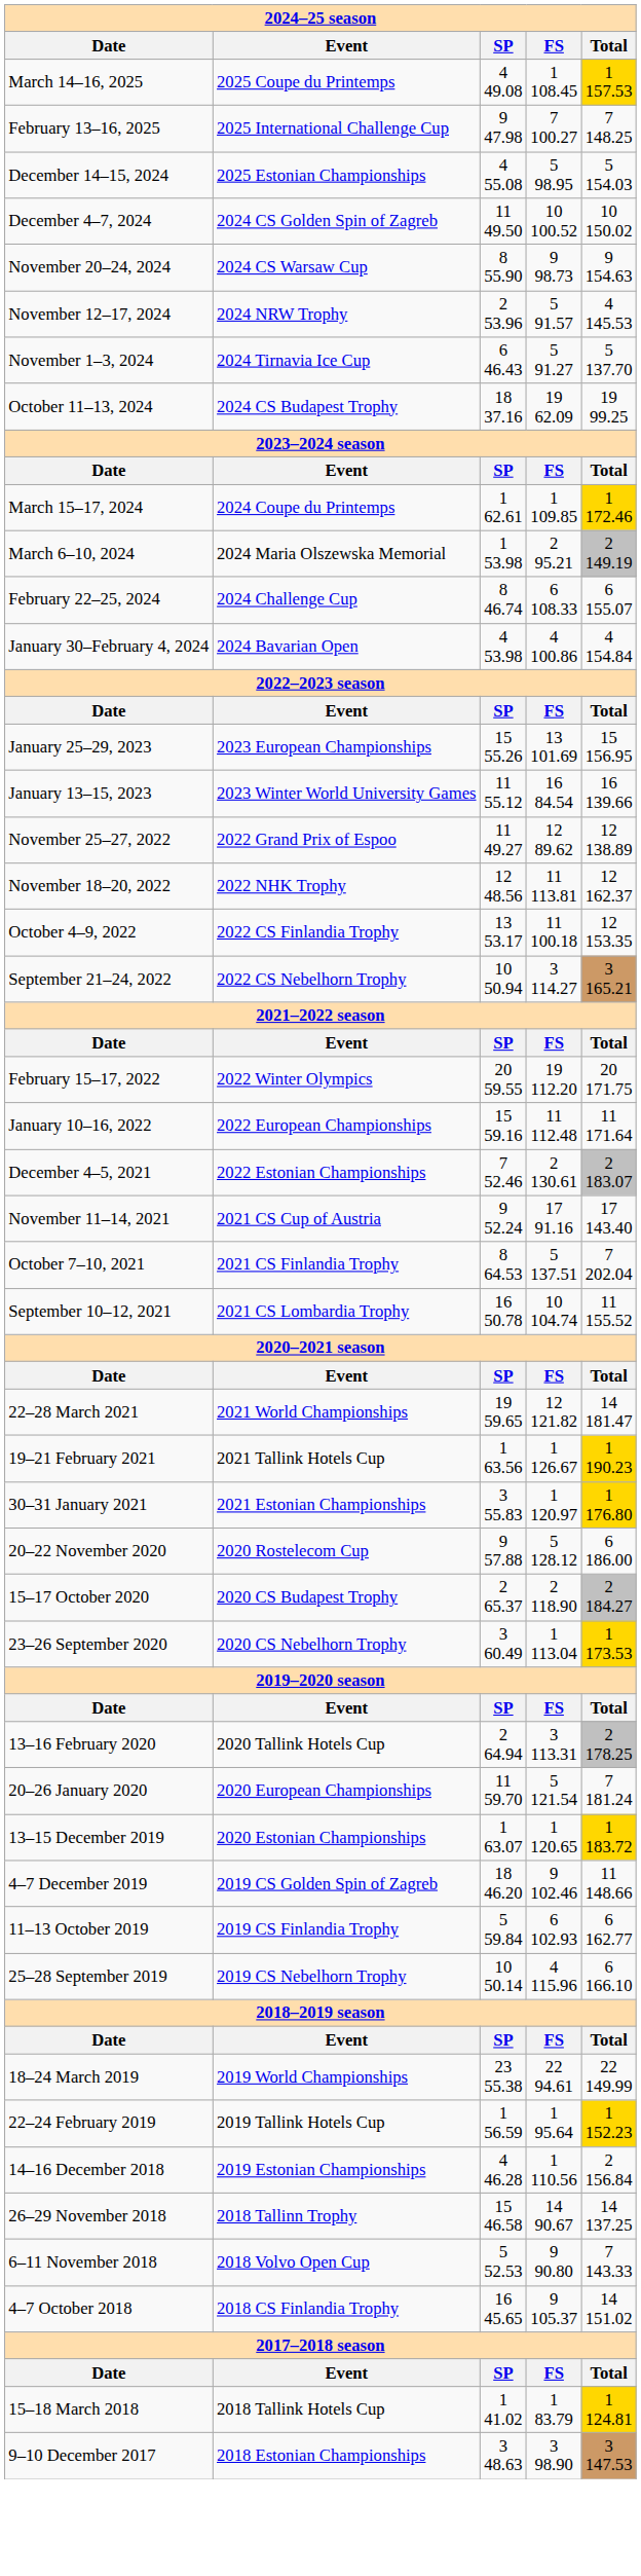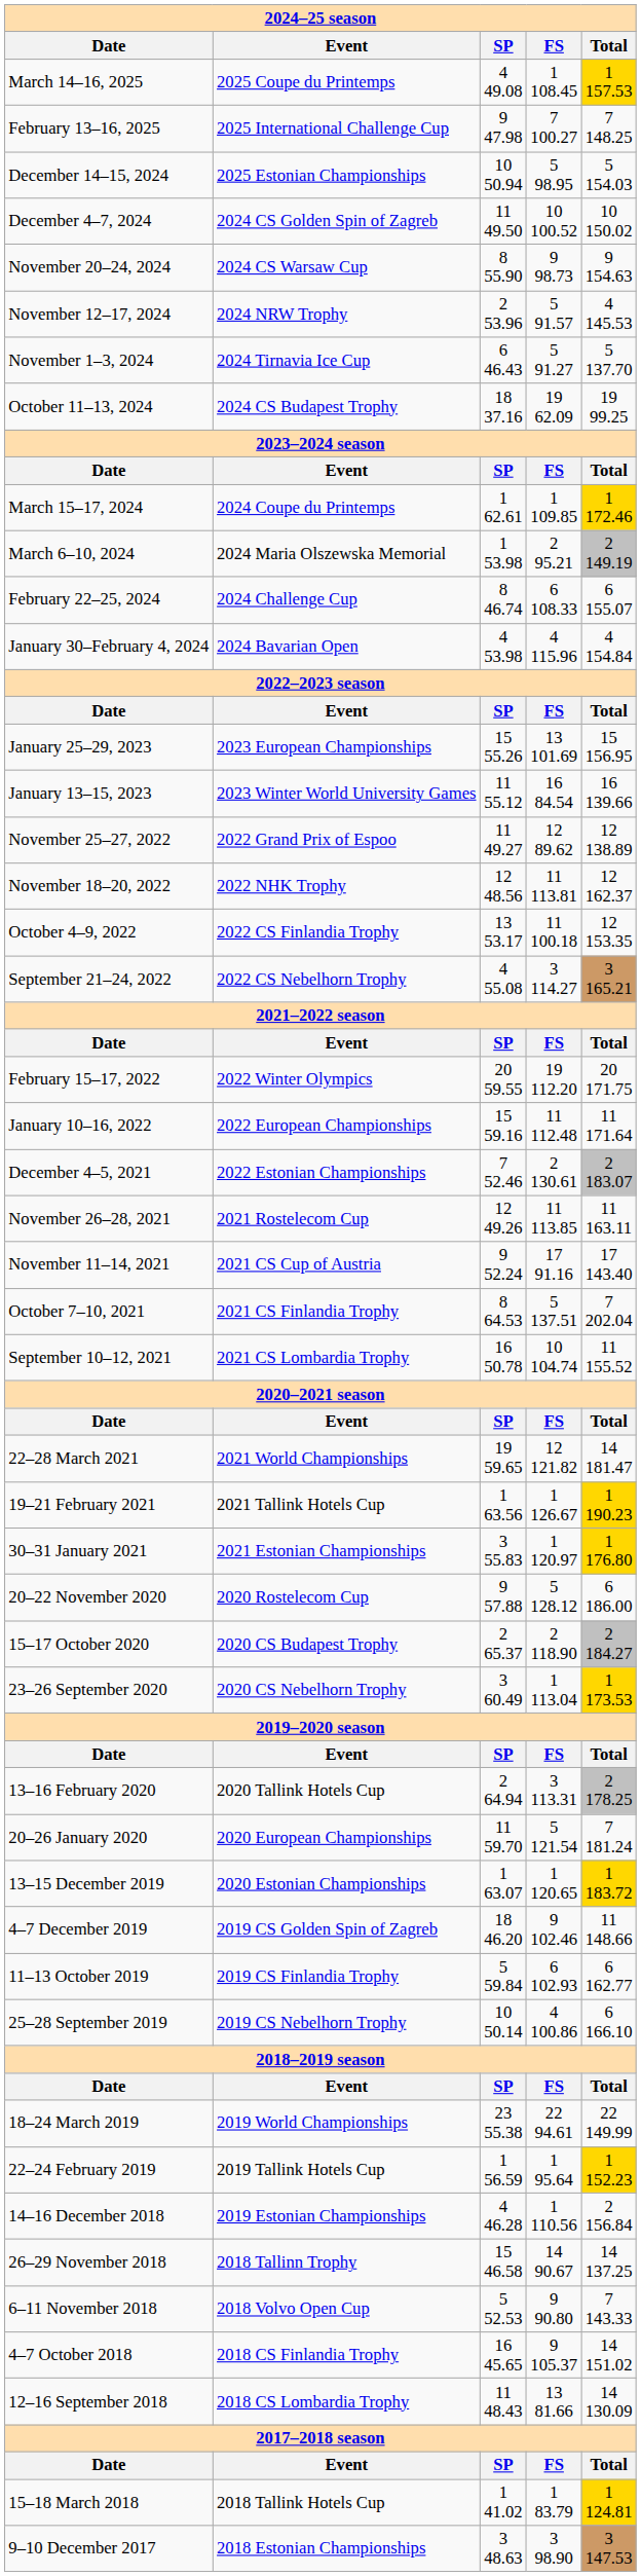 <table class="wikitable">
 <tr>
 <td style="background-color: #ffdead; " colspan=5 align=center><a href='#'><strong>2024–25 season</strong></a></td>
 </tr>
 <tr>
 <th>Date</th>
 <th>Event</th>
 <th><a href='#'>SP</a></th>
 <th><a href='#'>FS</a></th>
 <th>Total</th>
 </tr>
 <tr>
 <td>March 14–16, 2025</td>
 <td><a href='#'>2025 Coupe du Printemps</a></td>
 <td align=center>4 <br> 49.08</td>
 <td align=center>1 <br> 108.45</td>
 <td align=center bgcolor=gold>1 <br> 157.53</td>
 </tr>
 <tr>
 <td>February 13–16, 2025</td>
 <td><a href='#'>2025 International Challenge Cup</a></td>
 <td align=center>9 <br> 47.98</td>
 <td align=center>7 <br> 100.27</td>
 <td align=center>7 <br> 148.25</td>
 </tr>
 <tr>
 <td>December 14–15, 2024</td>
 <td><a href='#'>2025 Estonian Championships</a></td>
-<td align=center>4 <br> 55.08</td>
+<td align=center>10 <br> 50.94</td>
 <td align=center>5 <br> 98.95</td>
 <td align=center>5 <br> 154.03</td>
 </tr>
 <tr>
 <td>December 4–7, 2024</td>
 <td><a href='#'>2024 CS Golden Spin of Zagreb</a></td>
 <td align=center>11 <br> 49.50</td>
 <td align=center>10 <br> 100.52</td>
 <td align=center>10 <br> 150.02</td>
 </tr>
 <tr>
 <td>November 20–24, 2024</td>
 <td><a href='#'>2024 CS Warsaw Cup</a></td>
 <td align=center>8 <br> 55.90</td>
 <td align=center>9 <br> 98.73</td>
 <td align=center>9 <br> 154.63</td>
 </tr>
 <tr>
 <td>November 12–17, 2024</td>
 <td><a href='#'>2024 NRW Trophy</a></td>
 <td align=center>2 <br> 53.96</td>
 <td align=center>5 <br> 91.57</td>
 <td align=center>4 <br> 145.53</td>
 </tr>
 <tr>
 <td>November 1–3, 2024</td>
 <td><a href='#'>2024 Tirnavia Ice Cup</a></td>
 <td align=center>6 <br> 46.43</td>
 <td align=center>5 <br> 91.27</td>
 <td align=center>5 <br> 137.70</td>
 </tr>
 <tr>
 <td>October 11–13, 2024</td>
 <td><a href='#'>2024 CS Budapest Trophy</a></td>
 <td align=center>18 <br> 37.16</td>
 <td align=center>19 <br> 62.09</td>
 <td align=center>19 <br> 99.25</td>
 </tr>
 <tr>
 <td style="background-color: #ffdead; " colspan=5 align=center><a href='#'><strong>2023–2024 season</strong></a></td>
 </tr>
 <tr>
 <th>Date</th>
 <th>Event</th>
 <th><a href='#'>SP</a></th>
 <th><a href='#'>FS</a></th>
 <th>Total</th>
 </tr>
 <tr>
 <td>March 15–17, 2024</td>
 <td><a href='#'>2024 Coupe du Printemps</a></td>
 <td align=center>1 <br> 62.61</td>
 <td align=center>1 <br> 109.85</td>
 <td align=center bgcolor=gold>1 <br> 172.46</td>
 </tr>
 <tr>
 <td>March 6–10, 2024</td>
 <td>2024 Maria Olszewska Memorial</td>
 <td align=center>1 <br> 53.98</td>
 <td align=center>2 <br> 95.21</td>
 <td align=center bgcolor=silver>2 <br> 149.19</td>
 </tr>
 <tr>
 <td>February 22–25, 2024</td>
 <td><a href='#'>2024 Challenge Cup</a></td>
 <td align=center>8 <br> 46.74</td>
 <td align=center>6 <br> 108.33</td>
 <td align=center>6 <br> 155.07</td>
 </tr>
 <tr>
 <td>January 30–February 4, 2024</td>
 <td><a href='#'>2024 Bavarian Open</a></td>
 <td align=center>4 <br> 53.98</td>
-<td align=center>4 <br> 100.86</td>
+<td align=center>4 <br> 115.96</td>
 <td align=center>4 <br> 154.84</td>
 </tr>
 <tr>
 <td style="background-color: #ffdead; " colspan=5 align=center><a href='#'><strong>2022–2023 season</strong></a></td>
 </tr>
 <tr>
 <th>Date</th>
 <th>Event</th>
 <th><a href='#'>SP</a></th>
 <th><a href='#'>FS</a></th>
 <th>Total</th>
 </tr>
 <tr>
 <td>January 25–29, 2023</td>
 <td><a href='#'>2023 European Championships</a></td>
 <td align=center>15 <br> 55.26</td>
 <td align=center>13 <br> 101.69</td>
 <td align=center>15 <br> 156.95</td>
 </tr>
 <tr>
 <td>January 13–15, 2023</td>
 <td><a href='#'>2023 Winter World University Games</a></td>
 <td align=center>11 <br> 55.12</td>
 <td align=center>16 <br> 84.54</td>
 <td align=center>16 <br> 139.66</td>
 </tr>
 <tr>
 <td>November 25–27, 2022</td>
 <td><a href='#'>2022 Grand Prix of Espoo</a></td>
 <td align=center>11 <br> 49.27</td>
 <td align=center>12 <br> 89.62</td>
 <td align=center>12 <br> 138.89</td>
 </tr>
 <tr>
 <td>November 18–20, 2022</td>
 <td><a href='#'>2022 NHK Trophy</a></td>
 <td align=center>12 <br> 48.56</td>
 <td align=center>11 <br> 113.81</td>
 <td align=center>12 <br> 162.37</td>
 </tr>
 <tr>
 <td>October 4–9, 2022</td>
 <td><a href='#'>2022 CS Finlandia Trophy</a></td>
 <td align=center>13 <br> 53.17</td>
 <td align=center>11 <br> 100.18</td>
 <td align=center>12 <br> 153.35</td>
 </tr>
 <tr>
 <td>September 21–24, 2022</td>
 <td><a href='#'>2022 CS Nebelhorn Trophy</a></td>
-<td align=center>10 <br> 50.94</td>
+<td align=center>4 <br> 55.08</td>
 <td align=center>3 <br> 114.27</td>
 <td align=center bgcolor=cc9966>3 <br> 165.21</td>
 </tr>
 <tr>
 <td style="background-color: #ffdead; " colspan=5 align=center><a href='#'><strong>2021–2022 season</strong></a></td>
 </tr>
 <tr>
 <th>Date</th>
 <th>Event</th>
 <th><a href='#'>SP</a></th>
 <th><a href='#'>FS</a></th>
 <th>Total</th>
 </tr>
 <tr>
 <td>February 15–17, 2022</td>
 <td><a href='#'>2022 Winter Olympics</a></td>
 <td align=center>20 <br> 59.55</td>
 <td align=center>19 <br> 112.20</td>
 <td align=center>20 <br> 171.75</td>
 </tr>
 <tr>
 <td>January 10–16, 2022</td>
 <td><a href='#'>2022 European Championships</a></td>
 <td align=center>15 <br> 59.16</td>
 <td align=center>11 <br> 112.48</td>
 <td align=center>11 <br> 171.64</td>
 </tr>
 <tr>
 <td>December 4–5, 2021</td>
 <td><a href='#'>2022 Estonian Championships</a></td>
 <td align=center>7 <br> 52.46</td>
 <td align=center>2 <br> 130.61</td>
 <td align=center bgcolor=silver>2 <br> 183.07</td>
+</tr>
+<tr>
+<td>November 26–28, 2021</td>
+<td><a href='#'>2021 Rostelecom Cup</a></td>
+<td align=center>12 <br> 49.26</td>
+<td align=center>11 <br> 113.85</td>
+<td align=center>11 <br> 163.11</td>
 </tr>
 <tr>
 <td>November 11–14, 2021</td>
 <td><a href='#'>2021 CS Cup of Austria</a></td>
 <td align=center>9 <br> 52.24</td>
 <td align=center>17 <br> 91.16</td>
 <td align=center>17 <br> 143.40</td>
 </tr>
 <tr>
 <td>October 7–10, 2021</td>
 <td><a href='#'>2021 CS Finlandia Trophy</a></td>
 <td align=center>8 <br> 64.53</td>
 <td align=center>5 <br> 137.51</td>
 <td align=center>7 <br> 202.04</td>
 </tr>
 <tr>
 <td>September 10–12, 2021</td>
 <td><a href='#'>2021 CS Lombardia Trophy</a></td>
 <td align=center>16 <br> 50.78</td>
 <td align=center>10 <br> 104.74</td>
 <td align=center>11 <br> 155.52</td>
 </tr>
 <tr>
 <td style="background-color: #ffdead; " colspan=5 align=center><a href='#'><strong>2020–2021 season</strong></a></td>
 </tr>
 <tr>
 <th>Date</th>
 <th>Event</th>
 <th><a href='#'>SP</a></th>
 <th><a href='#'>FS</a></th>
 <th>Total</th>
 </tr>
 <tr>
 <td>22–28 March 2021</td>
 <td><a href='#'>2021 World Championships</a></td>
 <td align=center>19 <br> 59.65</td>
 <td align=center>12 <br> 121.82</td>
 <td align=center>14 <br> 181.47</td>
 </tr>
 <tr>
 <td>19–21 February 2021</td>
 <td>2021 Tallink Hotels Cup</td>
 <td align=center>1 <br> 63.56</td>
 <td align=center>1 <br> 126.67</td>
 <td align=center bgcolor=gold>1 <br> 190.23</td>
 </tr>
 <tr>
 <td>30–31 January 2021</td>
 <td><a href='#'>2021 Estonian Championships</a></td>
 <td align=center>3 <br> 55.83</td>
 <td align=center>1 <br> 120.97</td>
 <td align=center bgcolor=gold>1 <br> 176.80</td>
 </tr>
 <tr>
 <td>20–22 November 2020</td>
 <td><a href='#'>2020 Rostelecom Cup</a></td>
 <td align=center>9 <br> 57.88</td>
 <td align=center>5 <br> 128.12</td>
 <td align=center>6 <br> 186.00</td>
 </tr>
 <tr>
 <td>15–17 October 2020</td>
 <td><a href='#'>2020 CS Budapest Trophy</a></td>
 <td align=center>2 <br> 65.37</td>
 <td align=center>2 <br> 118.90</td>
 <td align=center bgcolor=silver>2 <br> 184.27</td>
 </tr>
 <tr>
 <td>23–26 September 2020</td>
 <td><a href='#'>2020 CS Nebelhorn Trophy</a></td>
 <td align=center>3 <br> 60.49</td>
 <td align=center>1 <br> 113.04</td>
 <td align=center bgcolor=gold>1 <br> 173.53</td>
 </tr>
 <tr>
 <td style="background-color: #ffdead; " colspan=5 align=center><a href='#'><strong>2019–2020 season</strong></a></td>
 </tr>
 <tr>
 <th>Date</th>
 <th>Event</th>
 <th><a href='#'>SP</a></th>
 <th><a href='#'>FS</a></th>
 <th>Total</th>
 </tr>
 <tr>
 <td>13–16 February 2020</td>
 <td>2020 Tallink Hotels Cup</td>
 <td align=center>2 <br> 64.94</td>
 <td align=center>3 <br> 113.31</td>
 <td align=center bgcolor=silver>2 <br> 178.25</td>
 </tr>
 <tr>
 <td>20–26 January 2020</td>
 <td><a href='#'>2020 European Championships</a></td>
 <td align=center>11 <br> 59.70</td>
 <td align=center>5 <br> 121.54</td>
 <td align=center>7 <br> 181.24</td>
 </tr>
 <tr>
 <td>13–15 December 2019</td>
 <td><a href='#'>2020 Estonian Championships</a></td>
 <td align=center>1 <br> 63.07</td>
 <td align=center>1 <br> 120.65</td>
 <td align=center bgcolor=gold>1 <br> 183.72</td>
 </tr>
 <tr>
 <td>4–7 December 2019</td>
 <td><a href='#'>2019 CS Golden Spin of Zagreb</a></td>
 <td align=center>18 <br> 46.20</td>
 <td align=center>9 <br> 102.46</td>
 <td align=center>11 <br> 148.66</td>
 </tr>
 <tr>
 <td>11–13 October 2019</td>
 <td><a href='#'>2019 CS Finlandia Trophy</a></td>
 <td align=center>5 <br> 59.84</td>
 <td align=center>6 <br> 102.93</td>
 <td align=center>6 <br> 162.77</td>
 </tr>
 <tr>
 <td>25–28 September 2019</td>
 <td><a href='#'>2019 CS Nebelhorn Trophy</a></td>
 <td align=center>10 <br> 50.14</td>
-<td align=center>4 <br> 115.96</td>
+<td align=center>4 <br> 100.86</td>
 <td align=center>6 <br> 166.10</td>
 </tr>
 <tr>
 <td style="background-color: #ffdead; " colspan=5 align=center><a href='#'><strong>2018–2019 season</strong></a></td>
 </tr>
 <tr>
 <th>Date</th>
 <th>Event</th>
 <th><a href='#'>SP</a></th>
 <th><a href='#'>FS</a></th>
 <th>Total</th>
 </tr>
 <tr>
 <td>18–24 March 2019</td>
 <td><a href='#'>2019 World Championships</a></td>
 <td align=center>23 <br> 55.38</td>
 <td align=center>22 <br> 94.61</td>
 <td align=center>22 <br> 149.99</td>
 </tr>
 <tr>
 <td>22–24 February 2019</td>
 <td>2019 Tallink Hotels Cup</td>
 <td align=center>1 <br> 56.59</td>
 <td align=center>1 <br> 95.64</td>
 <td align=center bgcolor=gold>1 <br> 152.23</td>
 </tr>
 <tr>
 <td>14–16 December 2018</td>
 <td><a href='#'>2019 Estonian Championships</a></td>
 <td align=center>4 <br> 46.28</td>
 <td align=center>1 <br> 110.56</td>
 <td align=center>2 <br> 156.84</td>
 </tr>
 <tr>
 <td>26–29 November 2018</td>
 <td><a href='#'>2018 Tallinn Trophy</a></td>
 <td align=center>15 <br> 46.58</td>
 <td align=center>14 <br> 90.67</td>
 <td align=center>14 <br> 137.25</td>
 </tr>
 <tr>
 <td>6–11 November 2018</td>
 <td><a href='#'>2018 Volvo Open Cup</a></td>
 <td align=center>5 <br> 52.53</td>
 <td align=center>9 <br> 90.80</td>
 <td align=center>7 <br> 143.33</td>
 </tr>
 <tr>
 <td>4–7 October 2018</td>
 <td><a href='#'>2018 CS Finlandia Trophy</a></td>
 <td align=center>16 <br> 45.65</td>
 <td align=center>9 <br> 105.37</td>
 <td align=center>14 <br> 151.02</td>
 </tr>
 <tr>
+<td>12–16 September 2018</td>
+<td><a href='#'>2018 CS Lombardia Trophy</a></td>
+<td align=center>11 <br> 48.43</td>
+<td align=center>13 <br> 81.66</td>
+<td align=center>14 <br> 130.09</td>
+</tr>
+<tr>
 <td style="background-color: #ffdead; " colspan=5 align=center><a href='#'><strong>2017–2018 season</strong></a></td>
 </tr>
 <tr>
 <th>Date</th>
 <th>Event</th>
 <th><a href='#'>SP</a></th>
 <th><a href='#'>FS</a></th>
 <th>Total</th>
 </tr>
 <tr>
 <td>15–18 March 2018</td>
 <td>2018 Tallink Hotels Cup</td>
 <td align=center>1 <br> 41.02</td>
 <td align=center>1 <br> 83.79</td>
 <td align=center bgcolor=gold>1 <br> 124.81</td>
 </tr>
 <tr>
 <td>9–10 December 2017</td>
 <td><a href='#'>2018 Estonian Championships</a></td>
 <td align=center>3 <br> 48.63</td>
 <td align=center>3 <br> 98.90</td>
 <td align=center bgcolor=cc9966>3 <br> 147.53</td>
 </tr>
 </table>
